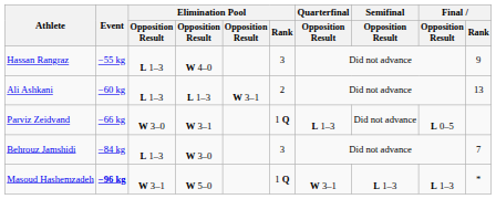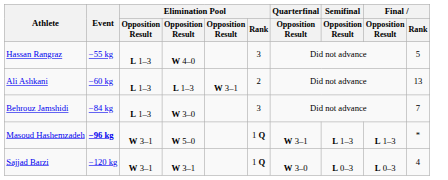 <table class="wikitable" style="font-size:90%">
 <tr>
 <th rowspan="2">Athlete</th>
 <th rowspan="2">Event</th>
 <th colspan=4>Elimination Pool</th>
 <th>Quarterfinal</th>
 <th>Semifinal</th>
 <th colspan=2>Final / </th>
 </tr>
 <tr style="font-size: 95%">
 <th>Opposition<br>Result</th>
 <th>Opposition<br>Result</th>
 <th>Opposition<br>Result</th>
 <th>Rank</th>
 <th>Opposition<br>Result</th>
 <th>Opposition<br>Result</th>
 <th>Opposition<br>Result</th>
 <th>Rank</th>
 </tr>
 <tr align=center>
 <td align=left><a href='#'>Hassan Rangraz</a></td>
 <td align=left><a href='#'>−55 kg</a></td>
 <td><br><strong>L</strong> 1–3 <sup></sup></td>
 <td><br><strong>W</strong> 4–0 <sup></sup></td>
 <td></td>
 <td>3</td>
 <td colspan=3>Did not advance</td>
-<td>9</td>
+<td>5</td>
 </tr>
 <tr align=center>
 <td align=left><a href='#'>Ali Ashkani</a></td>
 <td align=left><a href='#'>−60 kg</a></td>
 <td><br><strong>L</strong> 1–3 <sup></sup></td>
 <td><br><strong>L</strong> 1–3 <sup></sup></td>
 <td><br><strong>W</strong> 3–1 <sup></sup></td>
 <td>2</td>
 <td colspan=3>Did not advance</td>
 <td>13</td>
-</tr>
-<tr align=center>
-<td align=left><a href='#'>Parviz Zeidvand</a></td>
-<td align=left><a href='#'>−66 kg</a></td>
-<td><br><strong>W</strong> 3–0 <sup></sup></td>
-<td><br><strong>W</strong> 3–1 <sup></sup></td>
-<td></td>
-<td>1 <strong>Q</strong></td>
-<td><br><strong>L</strong> 1–3 <sup></sup></td>
-<td>Did not advance</td>
-<td><br><strong>L</strong> 0–5 <sup></sup></td>
-<td></td>
 </tr>
 <tr align=center>
 <td align=left><a href='#'>Behrouz Jamshidi</a></td>
 <td align=left><a href='#'>−84 kg</a></td>
 <td><br><strong>L</strong> 1–3 <sup></sup></td>
 <td><br><strong>W</strong> 3–0 <sup></sup></td>
 <td></td>
 <td>3</td>
 <td colspan=3>Did not advance</td>
 <td>7</td>
 </tr>
 <tr align=center>
 <td align=left><a href='#'>Masoud Hashemzadeh</a></td>
 <td align=left><strong><a href='#'>−96 kg</a></strong></td>
 <td><br><strong>W</strong> 3–1 <sup></sup></td>
 <td><br><strong>W</strong> 5–0 <sup></sup></td>
 <td></td>
 <td>1 <strong>Q</strong></td>
 <td><br><strong>W</strong> 3–1 <sup></sup></td>
 <td><br><strong>L</strong> 1–3 <sup></sup></td>
 <td><br><strong>L</strong> 1–3 <sup></sup></td>
 <td>*</td>
 </tr>
+<tr align=center>
+<td align=left><a href='#'>Sajjad Barzi</a></td>
+<td align=left><a href='#'>−120 kg</a></td>
+<td><br><strong>W</strong> 3–1 <sup></sup></td>
+<td><br><strong>W</strong> 3–1 <sup></sup></td>
+<td></td>
+<td>1 <strong>Q</strong></td>
+<td><br><strong>W</strong> 3–0 <sup></sup></td>
+<td><br><strong>L</strong> 0–3 <sup></sup></td>
+<td><br><strong>L</strong> 0–3 <sup></sup></td>
+<td>4</td>
+</tr>
 </table>
